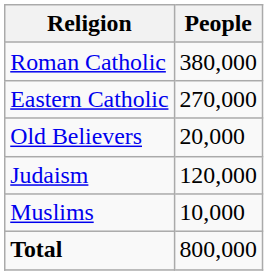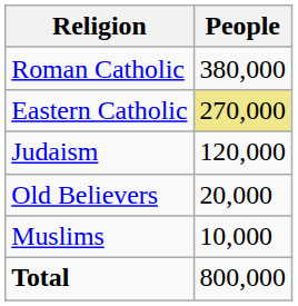 <table class="wikitable">
 <tr>
 <th>Religion</th>
 <th>People</th>
 </tr>
 <tr>
 <td><a href='#'>Roman Catholic</a></td>
 <td>380,000</td>
 </tr>
 <tr>
 <td><a href='#'>Eastern Catholic</a></td>
-<td>270,000</td>
+<td style="background: khaki;">270,000</td>
+</tr>
+<tr>
+<td><a href='#'>Judaism</a></td>
+<td>120,000</td>
 </tr>
 <tr>
 <td><a href='#'>Old Believers</a></td>
 <td>20,000</td>
-</tr>
-<tr>
-<td><a href='#'>Judaism</a></td>
-<td>120,000</td>
 </tr>
 <tr>
 <td><a href='#'>Muslims</a></td>
 <td>10,000</td>
 </tr>
 <tr>
 <td><strong>Total</strong></td>
 <td>800,000</td>
 </tr>
 </table>
